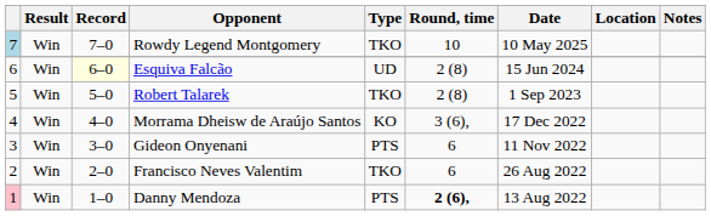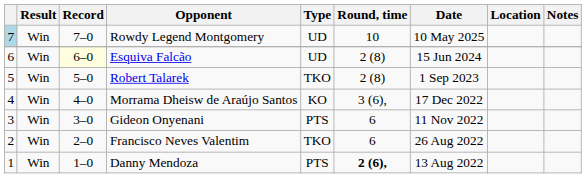 <table class="wikitable" style="text-align:center">
 <tr>
 <th></th>
 <th>Result</th>
 <th>Record</th>
 <th>Opponent</th>
 <th>Type</th>
 <th>Round, time</th>
 <th>Date</th>
 <th>Location</th>
 <th>Notes</th>
 </tr>
 <tr>
 <td style="background: lightblue;">7</td>
 <td>Win</td>
 <td>7–0</td>
 <td style="text-align:left;">Rowdy Legend Montgomery</td>
-<td>TKO</td>
+<td>UD</td>
 <td>10</td>
 <td>10 May 2025</td>
 <td style="text-align:left;"></td>
 <td style="text-align:left;"></td>
 </tr>
 <tr>
 </tr>
 <tr>
 <td>6</td>
 <td>Win</td>
 <td style="background: lightyellow;">6–0</td>
 <td style="text-align:left;"><a href='#'>Esquiva Falcão</a></td>
 <td>UD</td>
 <td>2 (8)</td>
 <td>15 Jun 2024</td>
 <td style="text-align:left;"></td>
 <td style="text-align:left;"></td>
 </tr>
 <tr>
 <td>5</td>
 <td>Win</td>
 <td>5–0</td>
 <td style="text-align:left;"><a href='#'>Robert Talarek</a></td>
 <td>TKO</td>
 <td>2 (8)</td>
 <td>1 Sep 2023</td>
 <td style="text-align:left;"></td>
 <td></td>
 </tr>
 <tr>
 <td>4</td>
 <td>Win</td>
 <td>4–0</td>
 <td style="text-align:left;">Morrama Dheisw de Araújo Santos</td>
 <td>KO</td>
 <td>3 (6), </td>
 <td>17 Dec 2022</td>
 <td style="text-align:left;"></td>
 <td></td>
 </tr>
 <tr>
 <td>3</td>
 <td>Win</td>
 <td>3–0</td>
 <td style="text-align:left;">Gideon Onyenani</td>
 <td>PTS</td>
 <td>6</td>
 <td>11 Nov 2022</td>
 <td style="text-align:left;"></td>
 <td></td>
 </tr>
 <tr>
 <td>2</td>
 <td>Win</td>
 <td>2–0</td>
 <td style="text-align:left;">Francisco Neves Valentim</td>
 <td>TKO</td>
 <td>6</td>
 <td>26 Aug 2022</td>
 <td style="text-align:left;"></td>
 <td></td>
 </tr>
 <tr>
-<td style="background: pink;">1</td>
+<td>1</td>
 <td>Win</td>
 <td>1–0</td>
 <td style="text-align:left;">Danny Mendoza</td>
 <td>PTS</td>
 <td><strong>2 (6), </strong></td>
 <td>13 Aug 2022</td>
 <td style="text-align:left;"></td>
 <td></td>
 </tr>
 </table>
